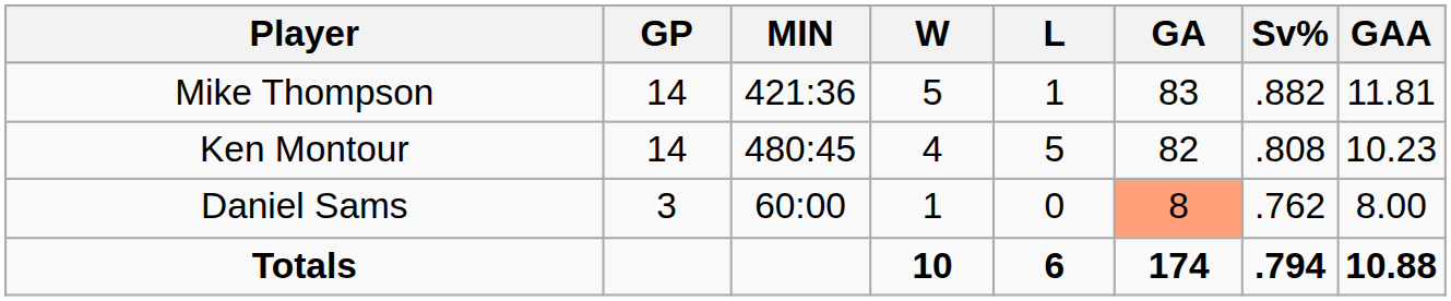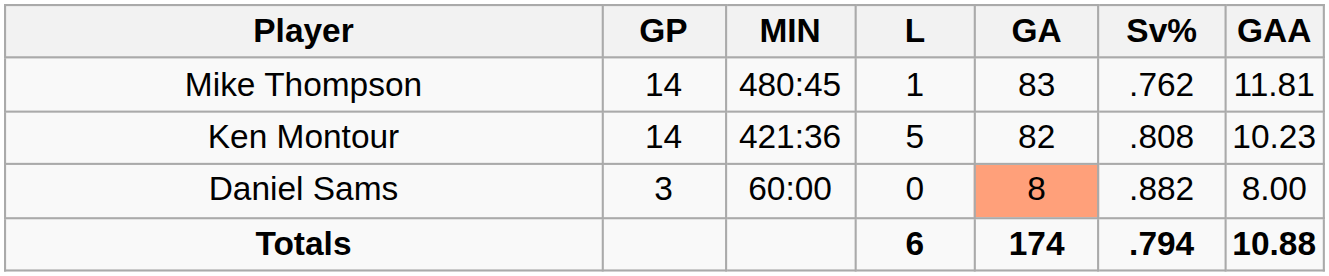 <table class="wikitable sortable" width="50%">
 <tr align="center"  bgcolor="#dddddd">
 <th width="50%">Player</th>
 <th width="10%">GP</th>
 <th width="10%">MIN</th>
-<th width="10%">W</th>
 <th width="10%">L</th>
 <th width="10%">GA</th>
 <th width="10%">Sv%</th>
 <th width="10%">GAA</th>
 </tr>
 <tr align=center>
 <td>Mike Thompson</td>
 <td>14</td>
-<td>421:36</td>
-<td>5</td>
+<td>480:45</td>
 <td>1</td>
 <td>83</td>
-<td>.882</td>
+<td>.762</td>
 <td>11.81</td>
 </tr>
 <tr align=center>
 <td>Ken Montour</td>
 <td>14</td>
-<td>480:45</td>
-<td>4</td>
+<td>421:36</td>
 <td>5</td>
 <td>82</td>
 <td>.808</td>
 <td>10.23</td>
 </tr>
 <tr align=center>
 <td>Daniel Sams</td>
 <td>3</td>
 <td>60:00</td>
-<td>1</td>
 <td>0</td>
 <td style="background: lightsalmon;">8</td>
-<td>.762</td>
+<td>.882</td>
 <td>8.00</td>
 </tr>
 <tr align=center>
 <td><strong>Totals</strong></td>
 <td></td>
 <td></td>
-<td><strong>10</strong></td>
 <td><strong>6</strong></td>
 <td><strong> 174</strong></td>
 <td><strong> .794</strong></td>
 <td><strong> 10.88</strong></td>
 </tr>
 </table>
